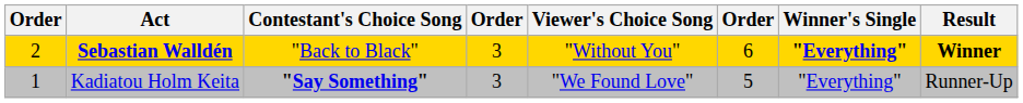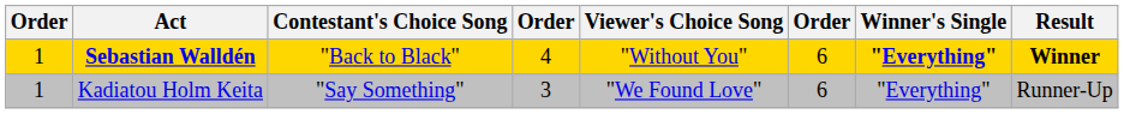 <table class="wikitable plainrowheaders" style="text-align:center;">
 <tr>
 <th>Order</th>
 <th>Act</th>
 <th>Contestant's Choice Song</th>
 <th>Order</th>
 <th>Viewer's Choice Song</th>
 <th>Order</th>
 <th>Winner's Single</th>
 <th>Result</th>
 </tr>
 <tr style="background:Gold;">
-<td>2</td>
+<td>1</td>
 <td><strong><a href='#'>Sebastian Walldén</a></strong></td>
 <td>"<a href='#'>Back to Black</a>"</td>
-<td>3</td>
+<td>4</td>
 <td>"<a href='#'>Without You</a>"</td>
 <td>6</td>
 <td><strong>"<a href='#'>Everything</a>"</strong></td>
 <td><strong>Winner</strong></td>
 </tr>
 <tr style="background:Silver;">
 <td>1</td>
 <td><a href='#'>Kadiatou Holm Keita</a></td>
-<td><strong>"<a href='#'>Say Something</a>"</strong></td>
+<td>"<a href='#'>Say Something</a>"</td>
 <td>3</td>
 <td>"<a href='#'>We Found Love</a>"</td>
-<td>5</td>
+<td>6</td>
 <td>"<a href='#'>Everything</a>"</td>
 <td>Runner-Up</td>
 </tr>
 <tr>
 </tr>
 </table>
